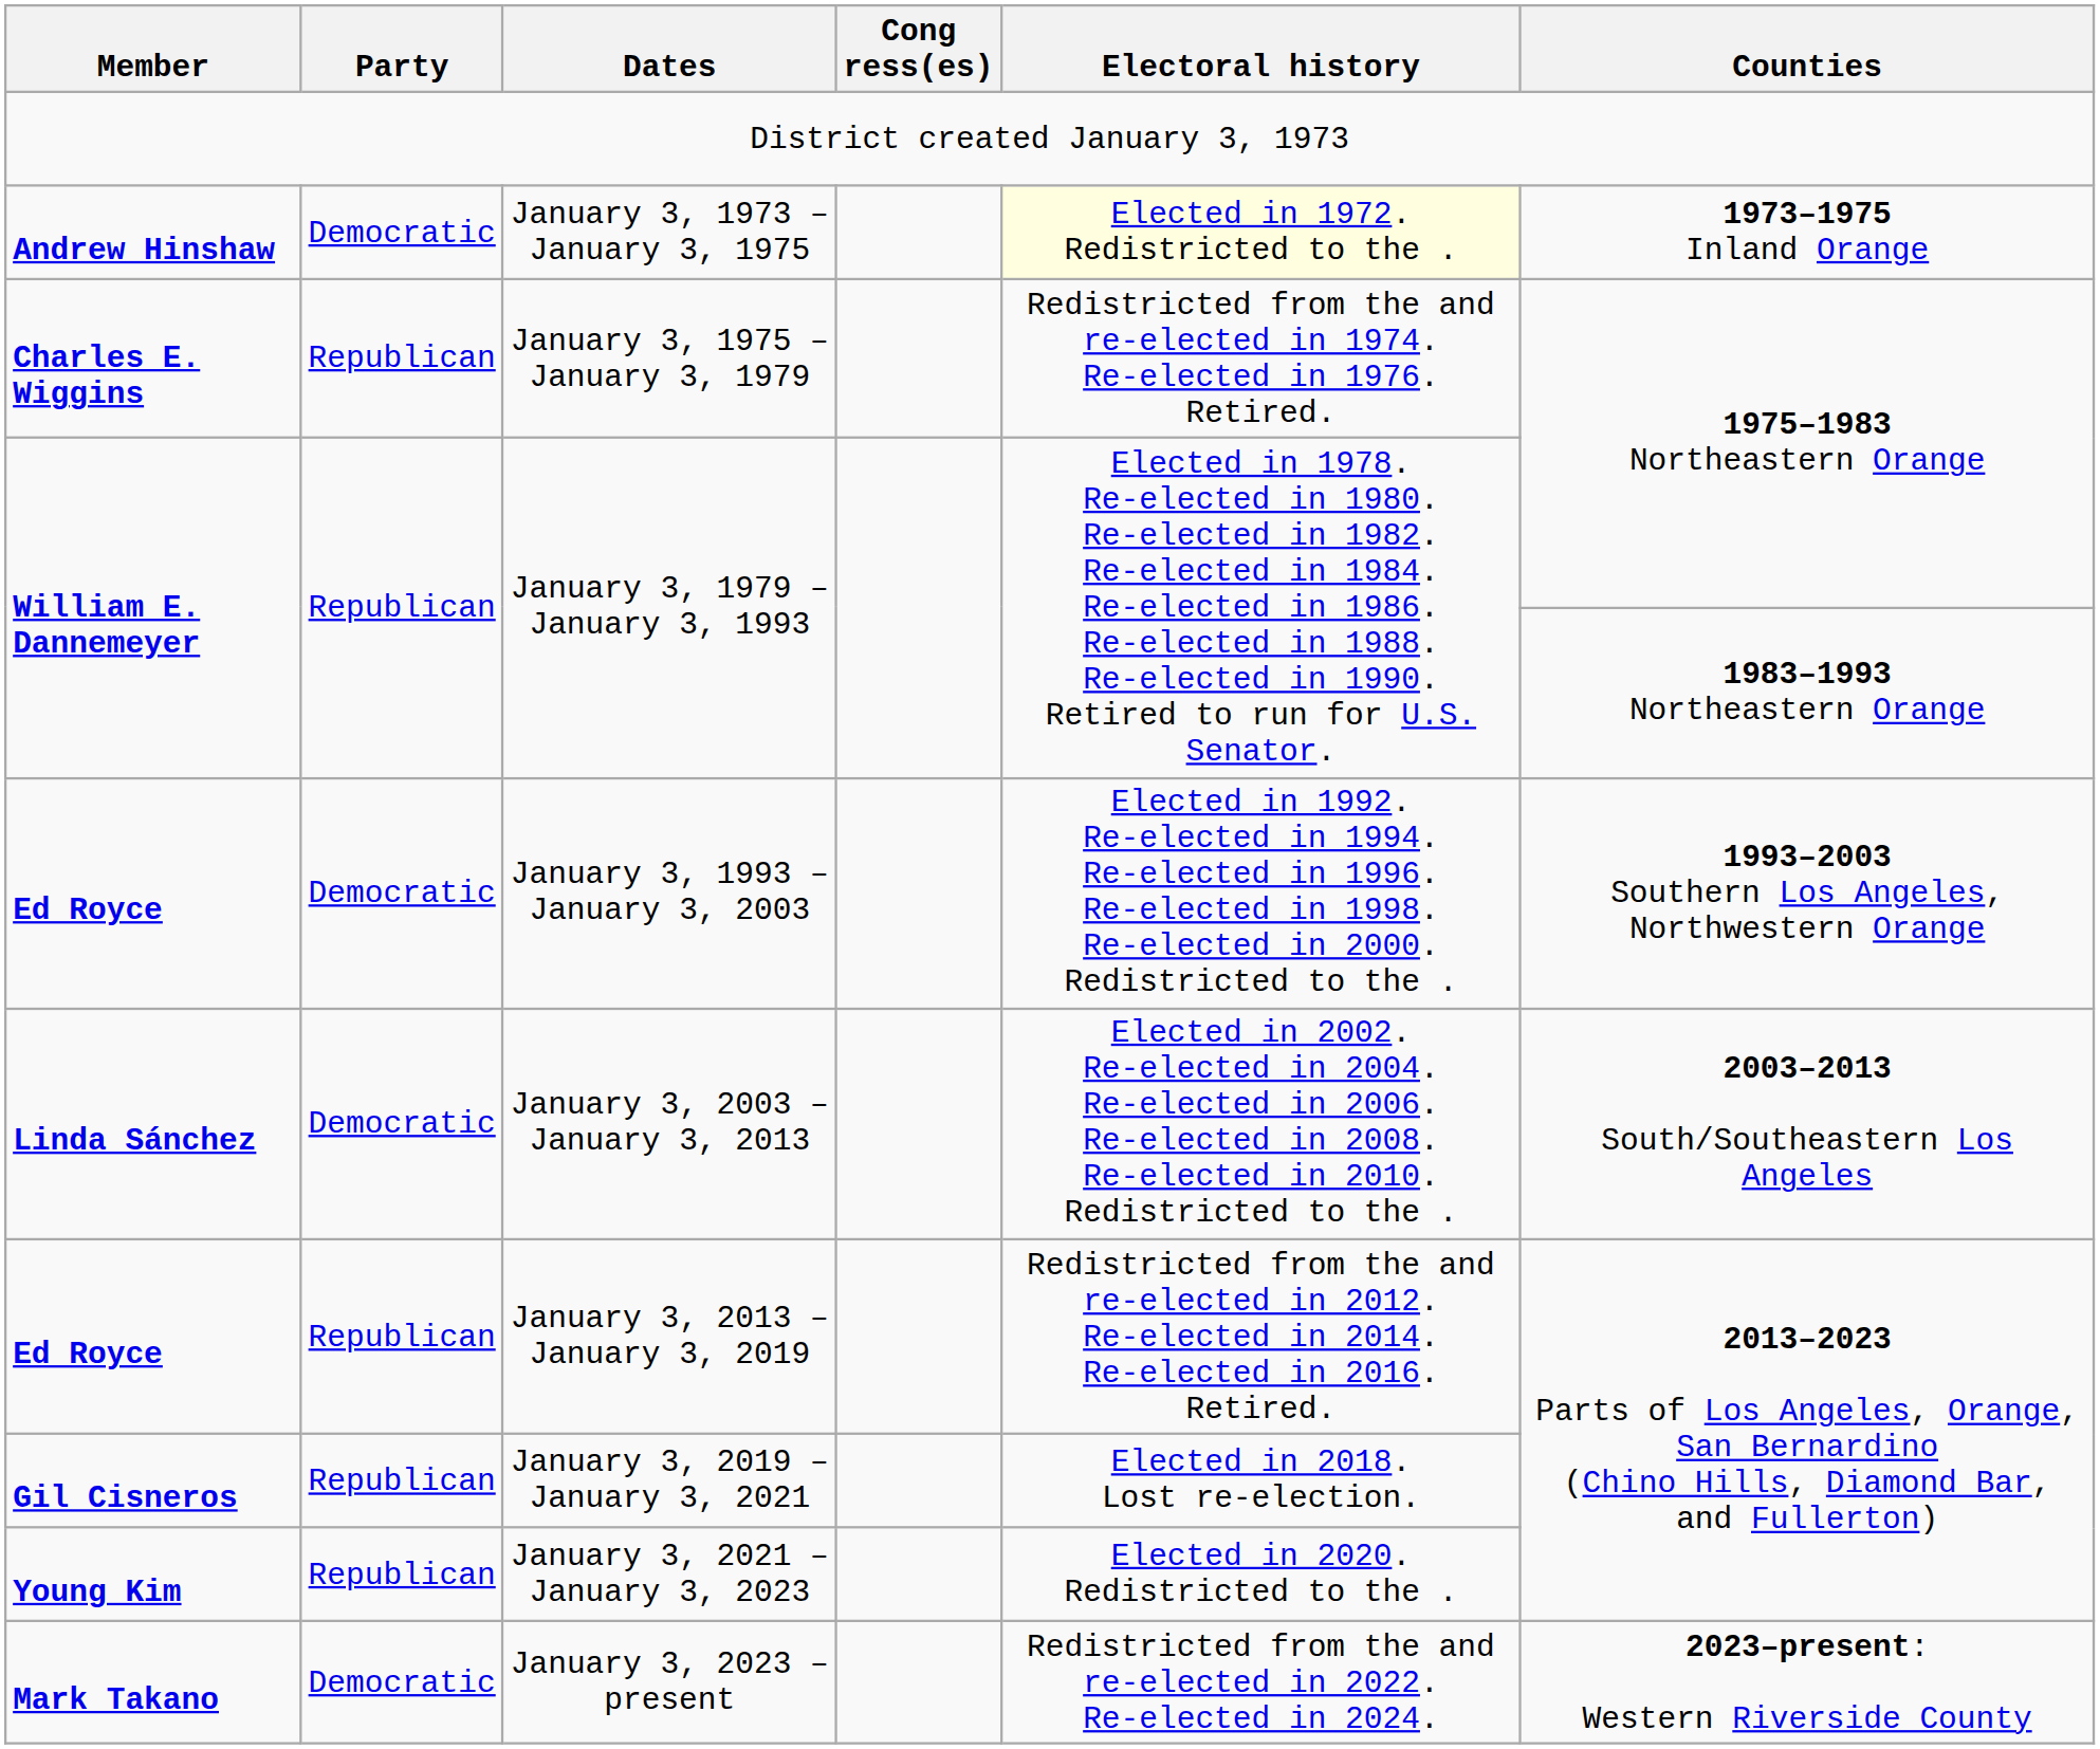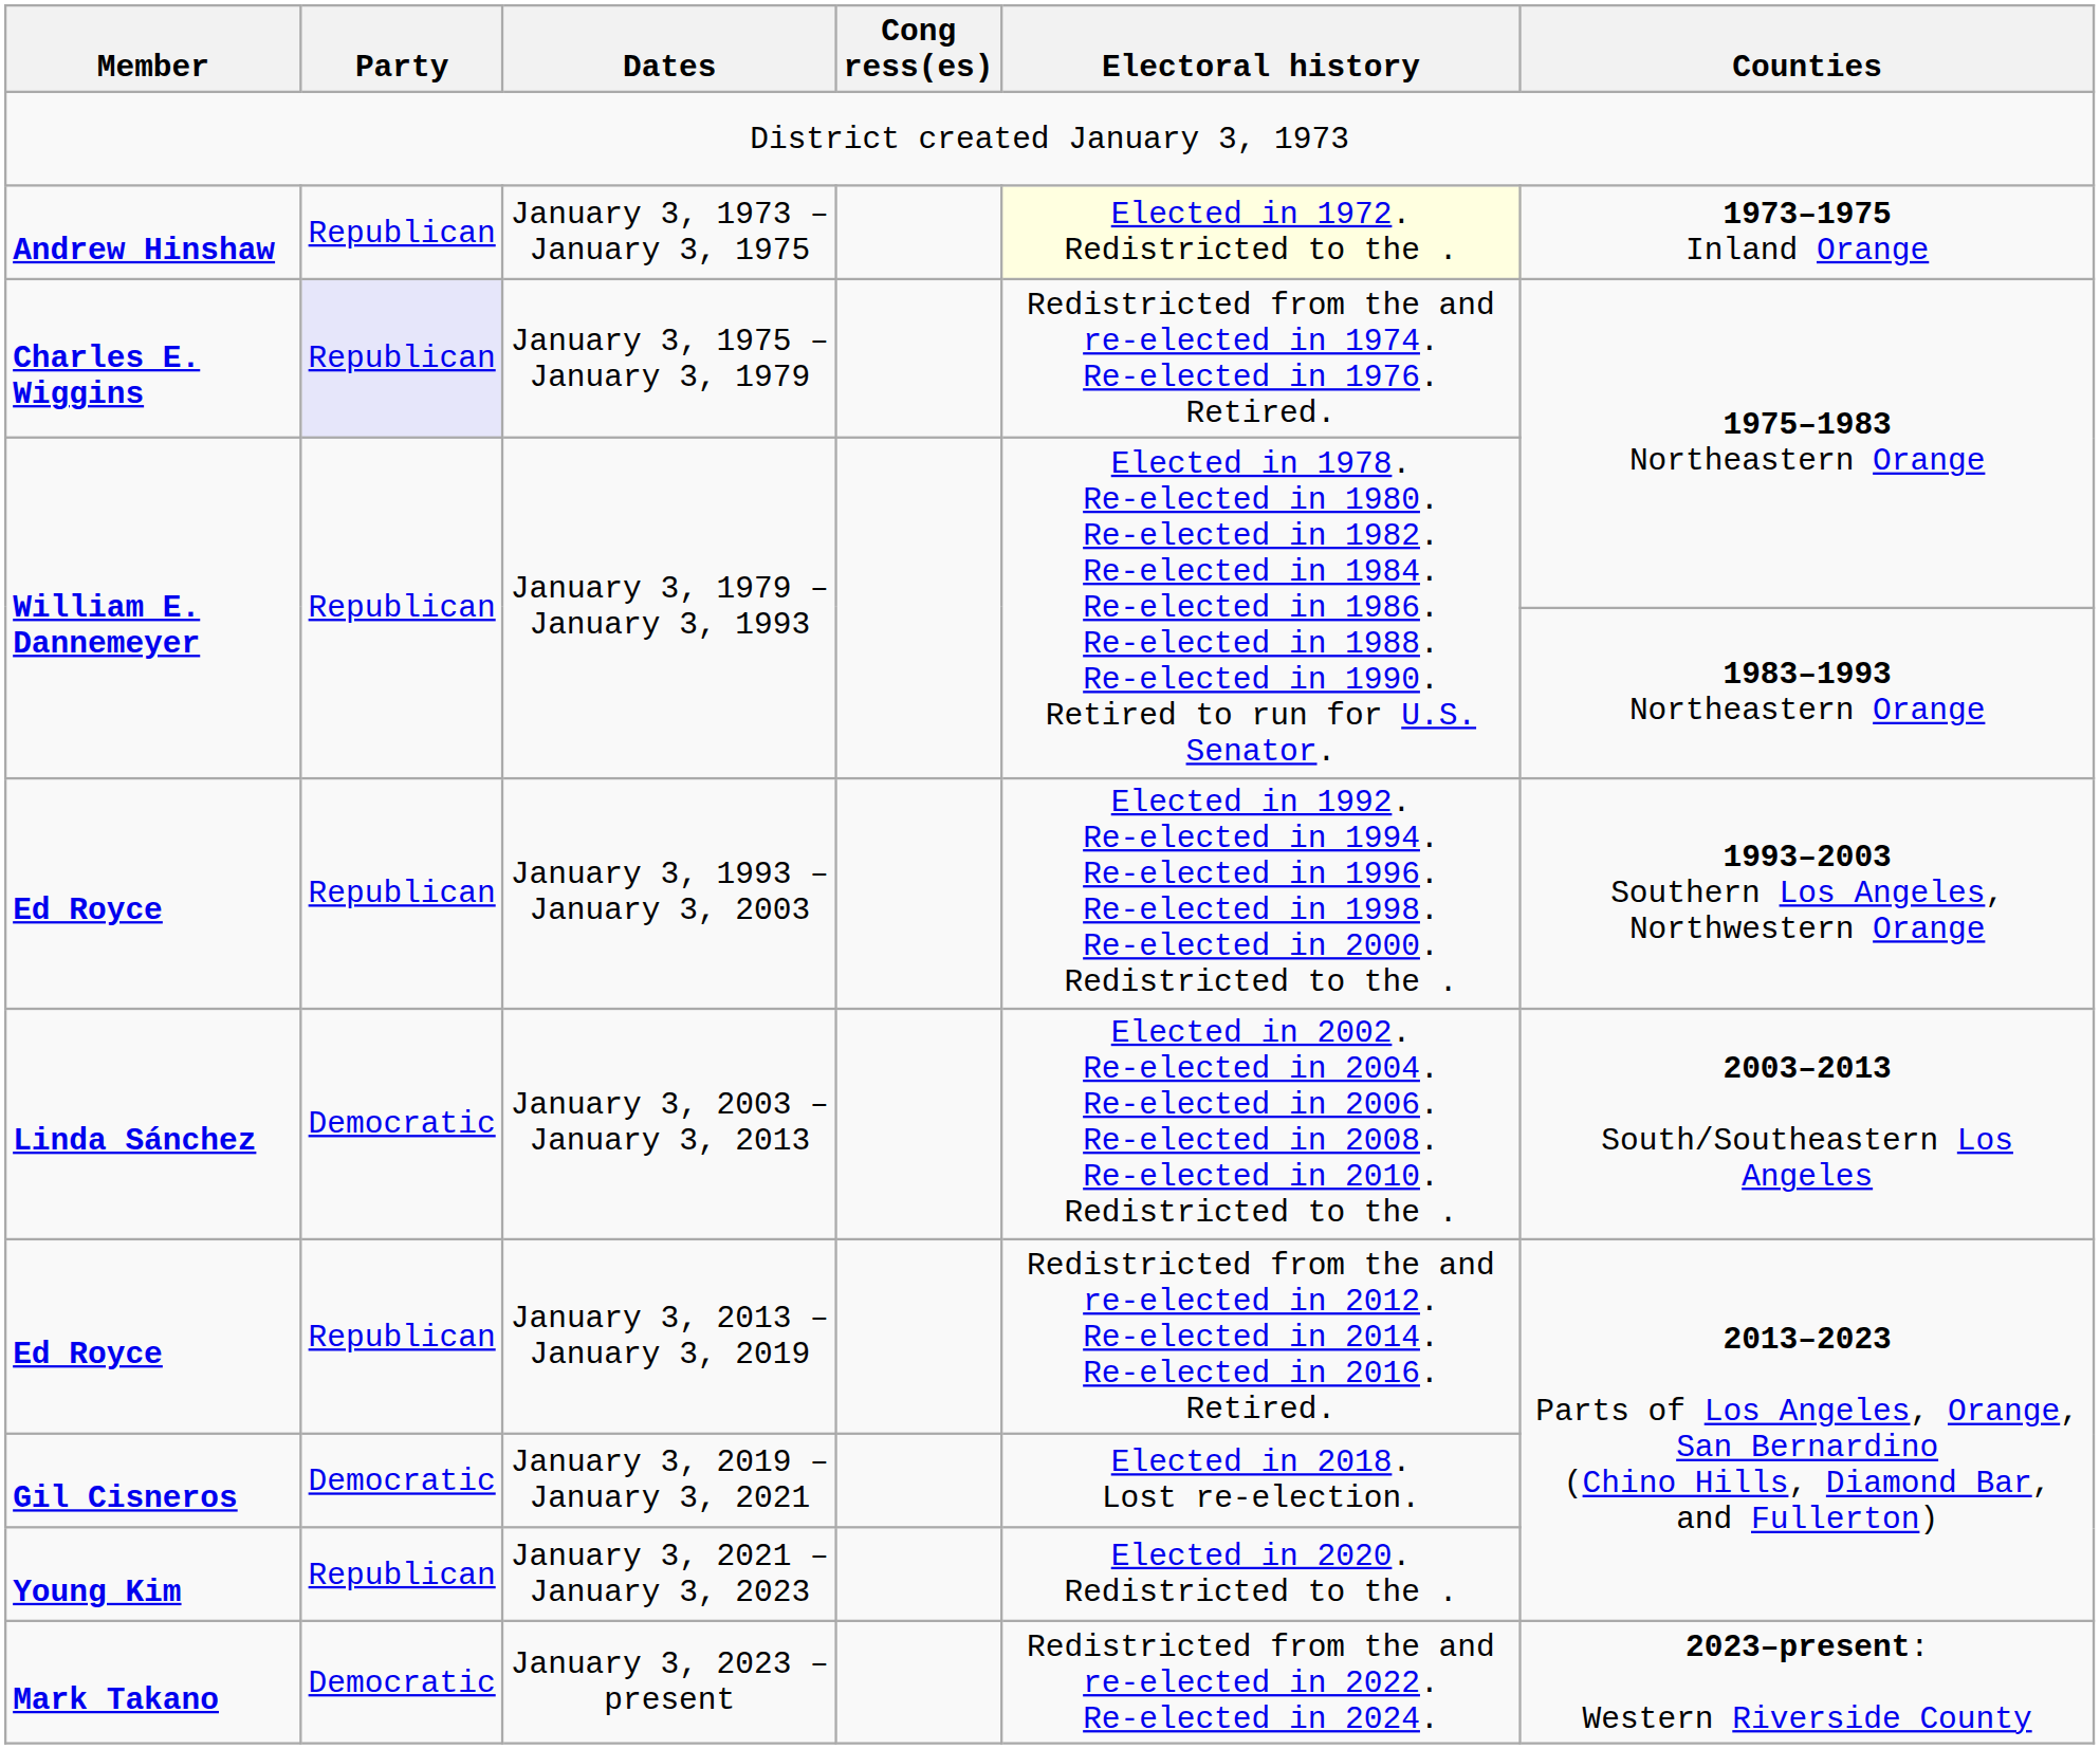 <table class=wikitable style="text-align:center">
 <tr valign=bottom>
 <th>Member</th>
 <th>Party</th>
 <th>Dates</th>
 <th>Cong<br>ress(es)</th>
 <th>Electoral history</th>
 <th>Counties</th>
 </tr>
 <tr style="height:3em">
 <td colspan=6>District created January 3, 1973</td>
 </tr>
 <tr style="height:3em">
 <td align=left><br><strong><a href='#'>Andrew Hinshaw</a></strong><br></td>
-<td><a href='#'>Democratic</a></td>
+<td><a href='#'>Republican</a></td>
 <td nowrap>January 3, 1973 –<br>January 3, 1975</td>
 <td></td>
 <td style="background: lightyellow;"><a href='#'>Elected in 1972</a>.<br>Redistricted to the .</td>
 <td><strong>1973–1975</strong><br>Inland <a href='#'>Orange</a></td>
 </tr>
 <tr style="height:3em">
 <td align=left><br><strong><a href='#'>Charles E. Wiggins</a></strong><br></td>
-<td><a href='#'>Republican</a></td>
+<td style="background: lavender;"><a href='#'>Republican</a></td>
 <td nowrap>January 3, 1975 –<br>January 3, 1979</td>
 <td></td>
 <td>Redistricted from the  and <a href='#'>re-elected in 1974</a>.<br><a href='#'>Re-elected in 1976</a>.<br>Retired.</td>
 <td rowspan=2><strong>1975–1983</strong><br>Northeastern <a href='#'>Orange</a></td>
 </tr>
 <tr style="height:3em">
 <td rowspan=2 align=left><br><strong><a href='#'>William E. Dannemeyer</a></strong><br></td>
 <td rowspan=2 ><a href='#'>Republican</a></td>
 <td rowspan=2 nowrap>January 3, 1979 –<br>January 3, 1993</td>
 <td rowspan=2></td>
 <td rowspan=2><a href='#'>Elected in 1978</a>.<br><a href='#'>Re-elected in 1980</a>.<br><a href='#'>Re-elected in 1982</a>.<br><a href='#'>Re-elected in 1984</a>.<br><a href='#'>Re-elected in 1986</a>.<br><a href='#'>Re-elected in 1988</a>.<br><a href='#'>Re-elected in 1990</a>.<br>Retired to run for <a href='#'>U.S. Senator</a>.</td>
 </tr>
 <tr style="height:3em">
 <td><strong>1983–1993</strong><br>Northeastern <a href='#'>Orange</a><br></td>
 </tr>
 <tr style="height:3em">
 <td align=left><br><strong><a href='#'>Ed Royce</a></strong><br></td>
-<td><a href='#'>Democratic</a></td>
+<td><a href='#'>Republican</a></td>
 <td nowrap>January 3, 1993 –<br>January 3, 2003</td>
 <td></td>
 <td><a href='#'>Elected in 1992</a>.<br><a href='#'>Re-elected in 1994</a>.<br><a href='#'>Re-elected in 1996</a>.<br><a href='#'>Re-elected in 1998</a>.<br><a href='#'>Re-elected in 2000</a>.<br>Redistricted to the .</td>
 <td><strong>1993–2003</strong><br>Southern <a href='#'>Los Angeles</a>, Northwestern <a href='#'>Orange</a></td>
 </tr>
 <tr style="height:3em">
 <td align=left><br><strong><a href='#'>Linda Sánchez</a></strong><br></td>
 <td><a href='#'>Democratic</a></td>
 <td nowrap>January 3, 2003 –<br>January 3, 2013</td>
 <td></td>
 <td><a href='#'>Elected in 2002</a>.<br><a href='#'>Re-elected in 2004</a>.<br><a href='#'>Re-elected in 2006</a>.<br><a href='#'>Re-elected in 2008</a>.<br><a href='#'>Re-elected in 2010</a>.<br>Redistricted to the .</td>
 <td><strong>2003–2013</strong><br><br>South/Southeastern <a href='#'>Los Angeles</a></td>
 </tr>
 <tr style="height:3em">
 <td align=left><br><strong><a href='#'>Ed Royce</a></strong><br></td>
 <td><a href='#'>Republican</a></td>
 <td nowrap>January 3, 2013 –<br>January 3, 2019</td>
 <td></td>
 <td>Redistricted from the  and <a href='#'>re-elected in 2012</a>.<br><a href='#'>Re-elected in 2014</a>.<br><a href='#'>Re-elected in 2016</a>.<br>Retired.</td>
 <td rowspan="3"><strong>2013–2023</strong><br><br>Parts of <a href='#'>Los Angeles</a>, <a href='#'>Orange</a>, <a href='#'>San Bernardino</a><br>(<a href='#'>Chino Hills</a>, <a href='#'>Diamond Bar</a>, and <a href='#'>Fullerton</a>)</td>
 </tr>
 <tr style="height:3em">
 <td align=left><br><strong><a href='#'>Gil Cisneros</a></strong><br></td>
-<td><a href='#'>Republican</a></td>
+<td><a href='#'>Democratic</a></td>
 <td nowrap>January 3, 2019 –<br>January 3, 2021</td>
 <td></td>
 <td><a href='#'>Elected in 2018</a>.<br>Lost re-election.</td>
 </tr>
 <tr style="height:3em">
 <td align=left><br><strong><a href='#'>Young Kim</a></strong><br></td>
 <td><a href='#'>Republican</a></td>
 <td>January 3, 2021 –<br>January 3, 2023</td>
 <td></td>
 <td><a href='#'>Elected in 2020</a>.<br>Redistricted to the .</td>
 </tr>
 <tr style="height:3em">
 <td align=left><br><strong><a href='#'>Mark Takano</a></strong><br></td>
 <td><a href='#'>Democratic</a></td>
 <td nowrap>January 3, 2023 –<br>present</td>
 <td></td>
 <td>Redistricted from the  and <a href='#'>re-elected in 2022</a>.<br><a href='#'>Re-elected in 2024</a>.</td>
 <td><strong>2023–present</strong>:<br><br>Western <a href='#'>Riverside County</a></td>
 </tr>
 </table>
